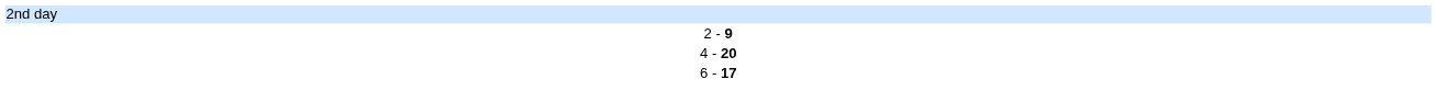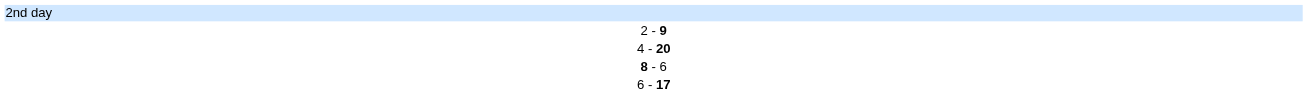 <table width="80%">
 <tr>
 <th width="30%"></th>
 <th width="12%"></th>
 <th width="30%"></th>
 </tr>
 <tr bgcolor="#D0E7FF">
 <td colspan="3">2nd day</td>
 </tr>
 <tr>
 <td align="right"></td>
 <td align="center">2 - <strong>9</strong></td>
 <td><strong></strong></td>
 </tr>
 <tr>
 <td align="right"></td>
 <td align="center">4 - <strong>20</strong></td>
 <td><strong></strong></td>
 </tr>
 <tr>
+<td align="right"><strong></strong></td>
+<td align="center"><strong>8</strong> - 6</td>
+<td></td>
+</tr>
+<tr>
 <td align="right"></td>
 <td align="center">6 - <strong>17</strong></td>
 <td><strong></strong></td>
 </tr>
 <tr>
 </tr>
 </table>
